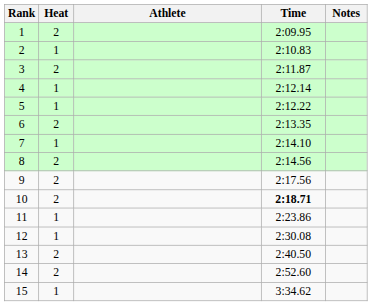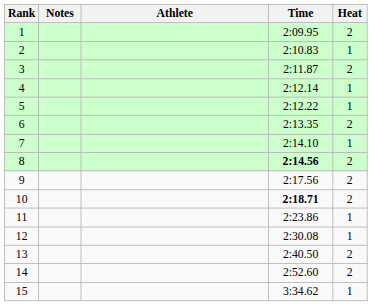 <table class="wikitable" style="text-align:center">
 <tr>
 <th width=40>Rank</th>
-<th width=40>Heat</th>
+<th width=50>Notes</th>
 <th width=250>Athlete</th>
 <th width=80>Time</th>
-<th width=50>Notes</th>
+<th width=40>Heat</th>
 </tr>
 <tr bgcolor=ccffcc>
 <td>1</td>
-<td>2</td>
+<td></td>
 <td align=left></td>
 <td>2:09.95</td>
-<td></td>
+<td>2</td>
 </tr>
 <tr bgcolor=ccffcc>
 <td>2</td>
-<td>1</td>
+<td></td>
 <td align=left></td>
 <td>2:10.83</td>
-<td></td>
+<td>1</td>
 </tr>
 <tr bgcolor=ccffcc>
 <td>3</td>
-<td>2</td>
+<td></td>
 <td align=left></td>
 <td>2:11.87</td>
-<td></td>
+<td>2</td>
 </tr>
 <tr bgcolor=ccffcc>
 <td>4</td>
-<td>1</td>
+<td></td>
 <td align=left></td>
 <td>2:12.14</td>
-<td></td>
+<td>1</td>
 </tr>
 <tr bgcolor=ccffcc>
 <td>5</td>
-<td>1</td>
+<td></td>
 <td align=left></td>
 <td>2:12.22</td>
-<td></td>
+<td>1</td>
 </tr>
 <tr bgcolor=ccffcc>
 <td>6</td>
-<td>2</td>
+<td></td>
 <td align=left></td>
 <td>2:13.35</td>
-<td></td>
+<td>2</td>
 </tr>
 <tr bgcolor=ccffcc>
 <td>7</td>
-<td>1</td>
+<td></td>
 <td align=left></td>
 <td>2:14.10</td>
-<td></td>
+<td>1</td>
 </tr>
 <tr bgcolor=ccffcc>
 <td>8</td>
+<td></td>
+<td align=left></td>
+<td><strong>2:14.56</strong></td>
 <td>2</td>
-<td align=left></td>
-<td>2:14.56</td>
-<td></td>
 </tr>
 <tr>
 <td>9</td>
-<td>2</td>
+<td></td>
 <td align=left></td>
 <td>2:17.56</td>
-<td></td>
+<td>2</td>
 </tr>
 <tr>
 <td>10</td>
-<td>2</td>
+<td></td>
 <td align=left></td>
 <td><strong>2:18.71</strong></td>
-<td></td>
+<td>2</td>
 </tr>
 <tr>
 <td>11</td>
-<td>1</td>
+<td></td>
 <td align=left></td>
 <td>2:23.86</td>
-<td></td>
+<td>1</td>
 </tr>
 <tr>
 <td>12</td>
-<td>1</td>
+<td></td>
 <td align=left></td>
 <td>2:30.08</td>
-<td></td>
+<td>1</td>
 </tr>
 <tr>
 <td>13</td>
-<td>2</td>
+<td></td>
 <td align=left></td>
 <td>2:40.50</td>
-<td></td>
+<td>2</td>
 </tr>
 <tr>
 <td>14</td>
-<td>2</td>
+<td></td>
 <td align=left></td>
 <td>2:52.60</td>
-<td></td>
+<td>2</td>
 </tr>
 <tr>
 <td>15</td>
-<td>1</td>
+<td></td>
 <td align=left></td>
 <td>3:34.62</td>
-<td></td>
+<td>1</td>
 </tr>
 </table>
